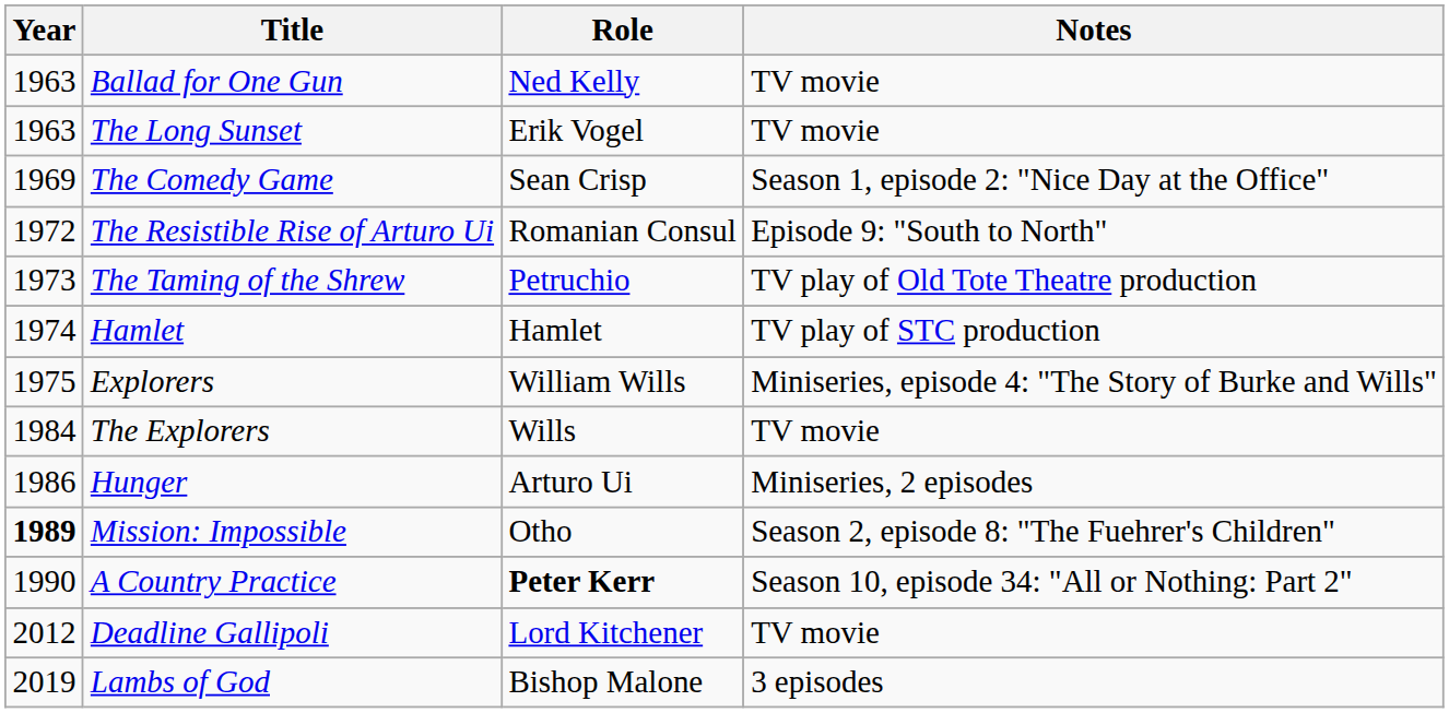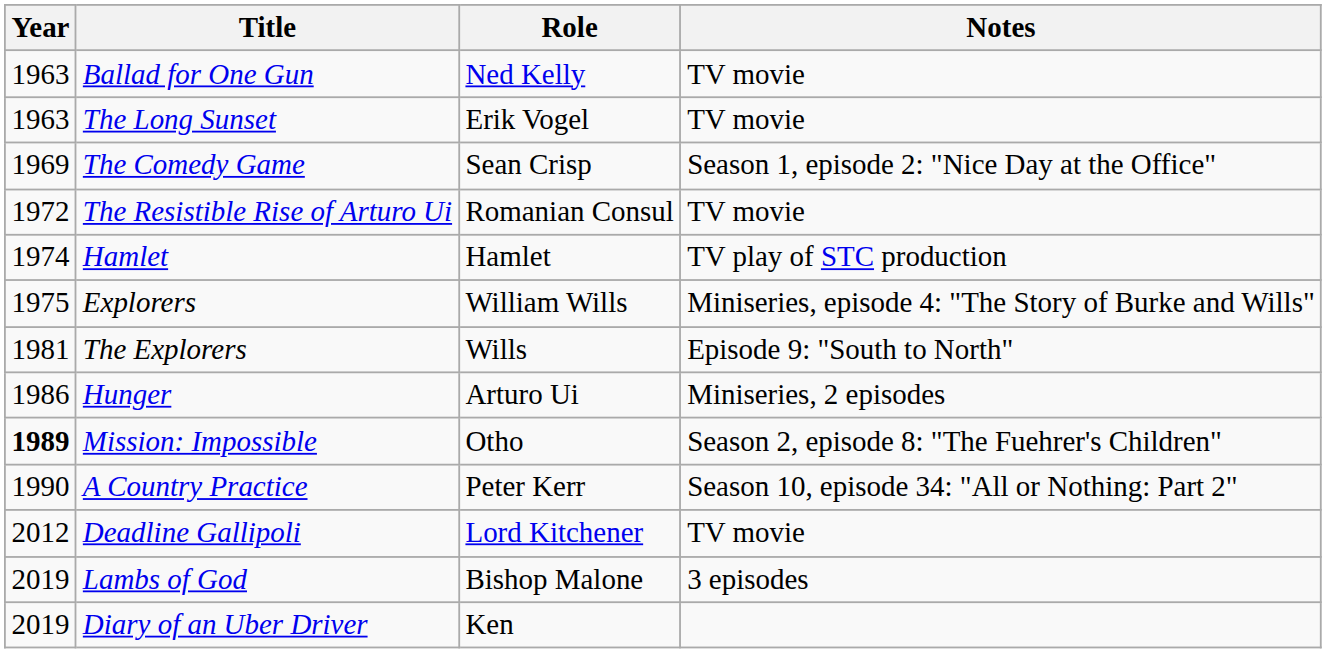 <table class=wikitable>
 <tr>
 <th>Year</th>
 <th>Title</th>
 <th>Role</th>
 <th>Notes</th>
 </tr>
 <tr>
 <td>1963</td>
 <td><em><a href='#'>Ballad for One Gun</a></em></td>
 <td><a href='#'>Ned Kelly</a></td>
 <td>TV movie</td>
 </tr>
 <tr>
 <td>1963</td>
 <td><em><a href='#'>The Long Sunset</a></em></td>
 <td>Erik Vogel</td>
 <td>TV movie</td>
 </tr>
 <tr>
 <td>1969</td>
 <td><em><a href='#'>The Comedy Game</a></em></td>
 <td>Sean Crisp</td>
 <td>Season 1, episode 2: "Nice Day at the Office"</td>
 </tr>
 <tr>
 <td>1972</td>
 <td><em><a href='#'>The Resistible Rise of Arturo Ui</a></em></td>
 <td>Romanian Consul</td>
-<td>Episode 9: "South to North"</td>
-</tr>
-<tr>
-<td>1973</td>
-<td><em><a href='#'>The Taming of the Shrew</a></em></td>
-<td><a href='#'>Petruchio</a></td>
-<td>TV play of <a href='#'>Old Tote Theatre</a> production</td>
+<td>TV movie</td>
 </tr>
 <tr>
 <td>1974</td>
 <td><em><a href='#'>Hamlet</a></em></td>
 <td>Hamlet</td>
 <td>TV play of <a href='#'>STC</a> production</td>
 </tr>
 <tr>
 <td>1975</td>
 <td><em>Explorers</em></td>
 <td>William Wills</td>
 <td>Miniseries, episode 4: "The Story of Burke and Wills"</td>
 </tr>
 <tr>
-<td>1984</td>
+<td>1981</td>
 <td><em>The Explorers</em></td>
 <td>Wills</td>
-<td>TV movie</td>
+<td>Episode 9: "South to North"</td>
 </tr>
 <tr>
 <td>1986</td>
 <td><em><a href='#'>Hunger</a></em></td>
 <td>Arturo Ui</td>
 <td>Miniseries, 2 episodes</td>
 </tr>
 <tr>
 <td><strong>1989</strong></td>
 <td><em><a href='#'>Mission: Impossible</a></em></td>
 <td>Otho</td>
 <td>Season 2, episode 8: "The Fuehrer's Children"</td>
 </tr>
 <tr>
 <td>1990</td>
 <td><em><a href='#'>A Country Practice</a></em></td>
-<td><strong>Peter Kerr</strong></td>
+<td>Peter Kerr</td>
 <td>Season 10, episode 34: "All or Nothing: Part 2"</td>
 </tr>
 <tr>
 <td>2012</td>
 <td><em><a href='#'>Deadline Gallipoli</a></em></td>
 <td><a href='#'>Lord Kitchener</a></td>
 <td>TV movie</td>
 </tr>
 <tr>
 <td>2019</td>
 <td><em><a href='#'>Lambs of God</a></em></td>
 <td>Bishop Malone</td>
 <td>3 episodes</td>
 </tr>
+<tr>
+<td>2019</td>
+<td><em><a href='#'>Diary of an Uber Driver</a></em></td>
+<td>Ken</td>
+<td></td>
+</tr>
 </table>
